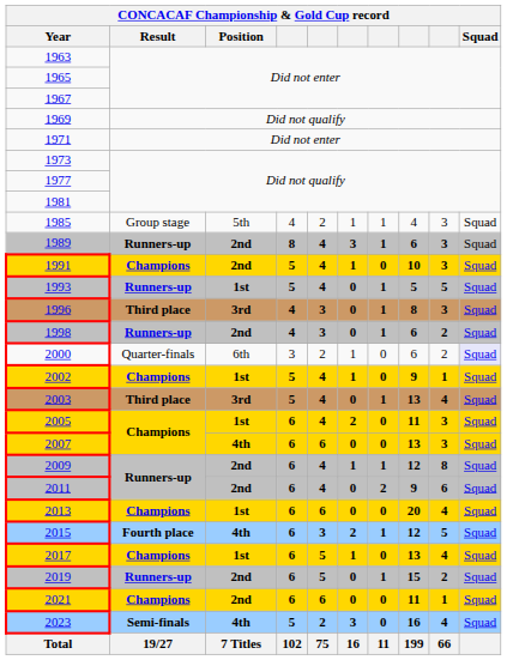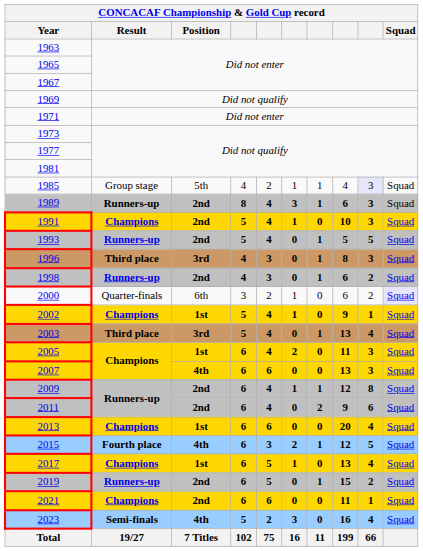 <table class="wikitable" style="text-align: center;">
 <tr>
 <th colspan=10><a href='#'>CONCACAF Championship</a> & <a href='#'>Gold Cup</a> record</th>
 </tr>
 <tr>
 <th style="width:120px;">Year</th>
 <th style="width:110px;">Result</th>
 <th style="width:80px;">Position</th>
 <th style="width:30px;"></th>
 <th style="width:30px;"></th>
 <th style="width:30px;"></th>
 <th style="width:30px;"></th>
 <th style="width:30px;"></th>
 <th style="width:30px;"></th>
 <th style="width:30px;">Squad</th>
 </tr>
 <tr>
 <td> <a href='#'>1963</a></td>
 <td rowspan=3 colspan=9><em>Did not enter</em></td>
 </tr>
 <tr>
 <td> <a href='#'>1965</a></td>
 </tr>
 <tr>
 <td> <a href='#'>1967</a></td>
 </tr>
 <tr>
 <td> <a href='#'>1969</a></td>
 <td rowspan=1 colspan=9><em>Did not qualify</em></td>
 </tr>
 <tr>
 <td> <a href='#'>1971</a></td>
 <td rowspan=1 colspan=9><em>Did not enter</em></td>
 </tr>
 <tr>
 <td> <a href='#'>1973</a></td>
 <td rowspan=3 colspan=9><em>Did not qualify</em></td>
 </tr>
 <tr>
 <td> <a href='#'>1977</a></td>
 </tr>
 <tr>
 <td> <a href='#'>1981</a></td>
 </tr>
 <tr>
 <td><a href='#'>1985</a></td>
 <td>Group stage</td>
 <td>5th</td>
 <td>4</td>
 <td>2</td>
 <td>1</td>
 <td>1</td>
 <td>4</td>
-<td>3</td>
+<td style="background: lavender;">3</td>
 <td>Squad</td>
 </tr>
 <tr bgcolor=silver>
 <td><a href='#'>1989</a></td>
 <td><strong>Runners-up</strong></td>
 <td><strong>2nd</strong></td>
 <td><strong>8</strong></td>
 <td><strong>4</strong></td>
 <td><strong>3</strong></td>
 <td><strong>1</strong></td>
 <td><strong>6</strong></td>
 <td><strong>3</strong></td>
 <td>Squad</td>
 </tr>
 <tr bgcolor=gold>
 <td style="border: 3px solid red"> <a href='#'>1991</a></td>
 <td><strong><a href='#'>Champions</a> </strong></td>
 <td><strong>2nd</strong></td>
 <td><strong>5</strong></td>
 <td><strong>4</strong></td>
 <td><strong>1</strong></td>
 <td><strong>0</strong></td>
 <td><strong>10</strong></td>
 <td><strong>3</strong></td>
 <td><a href='#'>Squad</a></td>
 </tr>
 <tr bgcolor=silver>
 <td style="border: 3px solid red">  <a href='#'>1993</a></td>
 <td><strong><a href='#'>Runners-up</a> </strong></td>
-<td><strong>1st</strong></td>
+<td><strong>2nd</strong></td>
 <td><strong>5</strong></td>
 <td><strong>4</strong></td>
 <td><strong>0</strong></td>
 <td><strong>1</strong></td>
 <td><strong>5</strong></td>
 <td><strong>5</strong></td>
 <td><a href='#'>Squad</a></td>
 </tr>
 <tr bgcolor=#c96>
 <td style="border: 3px solid red"> <a href='#'>1996</a></td>
 <td><strong>Third place</strong></td>
 <td style="background:#c96;"><strong>3rd</strong></td>
 <td><strong>4</strong></td>
 <td><strong>3</strong></td>
 <td><strong>0</strong></td>
 <td><strong>1</strong></td>
 <td><strong>8</strong></td>
 <td><strong>3</strong></td>
 <td><a href='#'>Squad</a></td>
 </tr>
 <tr bgcolor=silver>
 <td style="border: 3px solid red"> <a href='#'>1998</a></td>
 <td><strong><a href='#'>Runners-up</a> </strong></td>
 <td style="background:silver;"><strong>2nd</strong></td>
 <td><strong>4</strong></td>
 <td><strong>3</strong></td>
 <td><strong>0</strong></td>
 <td><strong>1</strong></td>
 <td><strong>6</strong></td>
 <td><strong>2</strong></td>
 <td><a href='#'>Squad</a></td>
 </tr>
 <tr>
 <td style="border: 3px solid red"> <a href='#'>2000</a></td>
 <td>Quarter-finals</td>
 <td>6th</td>
 <td>3</td>
 <td>2</td>
 <td>1</td>
 <td>0</td>
 <td>6</td>
 <td>2</td>
 <td style="background: lavender;"><a href='#'>Squad</a></td>
 </tr>
 <tr bgcolor=gold>
 <td style="border: 3px solid red"> <a href='#'>2002</a></td>
 <td><strong><a href='#'>Champions</a> </strong></td>
 <td><strong>1st</strong></td>
 <td><strong>5</strong></td>
 <td><strong>4</strong></td>
 <td><strong>1</strong></td>
 <td><strong>0</strong></td>
 <td><strong>9</strong></td>
 <td><strong>1</strong></td>
 <td><a href='#'>Squad</a></td>
 </tr>
 <tr bgcolor=#c96>
 <td style="border: 3px solid red">  <a href='#'>2003</a></td>
 <td><strong>Third place</strong></td>
 <td><strong>3rd</strong></td>
 <td><strong>5</strong></td>
 <td><strong>4</strong></td>
 <td><strong>0</strong></td>
 <td><strong>1</strong></td>
 <td><strong>13</strong></td>
 <td><strong>4</strong></td>
 <td><a href='#'>Squad</a></td>
 </tr>
 <tr bgcolor=gold>
 <td style="border: 3px solid red"> <a href='#'>2005</a></td>
 <td rowspan=2><strong>Champions</strong></td>
 <td><strong>1st</strong></td>
 <td><strong>6</strong></td>
 <td><strong>4</strong></td>
 <td><strong>2</strong></td>
 <td><strong>0</strong></td>
 <td><strong>11</strong></td>
 <td><strong>3</strong></td>
 <td><a href='#'>Squad</a></td>
 </tr>
 <tr bgcolor=gold>
 <td style="border: 3px solid red"> <a href='#'>2007</a></td>
 <td><strong>4th</strong></td>
 <td><strong>6</strong></td>
 <td><strong>6</strong></td>
 <td><strong>0</strong></td>
 <td><strong>0</strong></td>
 <td><strong>13</strong></td>
 <td><strong>3</strong></td>
 <td><a href='#'>Squad</a></td>
 </tr>
 <tr bgcolor=silver>
 <td style="border: 3px solid red"> <a href='#'>2009</a></td>
 <td rowspan=2><strong>Runners-up</strong></td>
 <td><strong>2nd</strong></td>
 <td><strong>6</strong></td>
 <td><strong>4</strong></td>
 <td><strong>1</strong></td>
 <td><strong>1</strong></td>
 <td><strong>12</strong></td>
 <td><strong>8</strong></td>
 <td><a href='#'>Squad</a></td>
 </tr>
 <tr bgcolor=silver>
 <td style="border: 3px solid red"> <a href='#'>2011</a></td>
 <td><strong>2nd</strong></td>
 <td><strong>6</strong></td>
 <td><strong>4</strong></td>
 <td><strong>0</strong></td>
 <td><strong>2</strong></td>
 <td><strong>9</strong></td>
 <td><strong>6</strong></td>
 <td><a href='#'>Squad</a></td>
 </tr>
 <tr bgcolor=gold>
 <td style="border: 3px solid red"> <a href='#'>2013</a></td>
 <td><strong><a href='#'>Champions</a></strong></td>
 <td><strong>1st</strong></td>
 <td><strong>6</strong></td>
 <td><strong>6</strong></td>
 <td><strong>0</strong></td>
 <td><strong>0</strong></td>
 <td><strong>20</strong></td>
 <td><strong>4</strong></td>
 <td><a href='#'>Squad</a></td>
 </tr>
 <tr bgcolor=#9acdff>
 <td style="border: 3px solid red">  <a href='#'>2015</a></td>
 <td><strong>Fourth place</strong></td>
 <td><strong>4th</strong></td>
 <td><strong>6</strong></td>
 <td><strong>3</strong></td>
 <td><strong>2</strong></td>
 <td><strong>1</strong></td>
 <td><strong>12</strong></td>
 <td><strong>5</strong></td>
 <td><a href='#'>Squad</a></td>
 </tr>
 <tr bgcolor=gold>
 <td style="border: 3px solid red"> <a href='#'>2017</a></td>
 <td><strong><a href='#'>Champions</a></strong></td>
 <td><strong>1st</strong></td>
 <td><strong>6</strong></td>
 <td><strong>5</strong></td>
 <td><strong>1</strong></td>
 <td><strong>0</strong></td>
 <td><strong>13</strong></td>
 <td><strong>4</strong></td>
 <td><a href='#'>Squad</a></td>
 </tr>
 <tr bgcolor=silver>
 <td style="border: 3px solid red">   <a href='#'>2019</a></td>
 <td><strong><a href='#'>Runners-up</a> </strong></td>
 <td><strong>2nd</strong></td>
 <td><strong>6</strong></td>
 <td><strong>5</strong></td>
 <td><strong>0</strong></td>
 <td><strong>1</strong></td>
 <td><strong>15</strong></td>
 <td><strong>2</strong></td>
 <td><a href='#'>Squad</a></td>
 </tr>
 <tr bgcolor=gold>
 <td style="border: 3px solid red"> <a href='#'>2021</a></td>
 <td><strong><a href='#'>Champions</a></strong></td>
 <td><strong>2nd</strong></td>
 <td><strong>6</strong></td>
 <td><strong>6</strong></td>
 <td><strong>0</strong></td>
 <td><strong>0</strong></td>
 <td><strong>11</strong></td>
 <td><strong>1</strong></td>
 <td><a href='#'>Squad</a></td>
 </tr>
 <tr bgcolor=#9acdff>
 <td style="border: 3px solid red">  <a href='#'>2023</a></td>
 <td><strong>Semi-finals</strong></td>
 <td><strong>4th</strong></td>
 <td><strong>5</strong></td>
 <td><strong>2</strong></td>
 <td><strong>3</strong></td>
 <td><strong>0</strong></td>
 <td><strong>16</strong></td>
 <td><strong>4</strong></td>
 <td><a href='#'>Squad</a></td>
 </tr>
 <tr>
 <th>Total</th>
 <th>19/27</th>
 <th>7 Titles</th>
 <th>102</th>
 <th>75</th>
 <th>16</th>
 <th>11</th>
 <th>199</th>
 <th>66</th>
 <th></th>
 </tr>
 </table>
